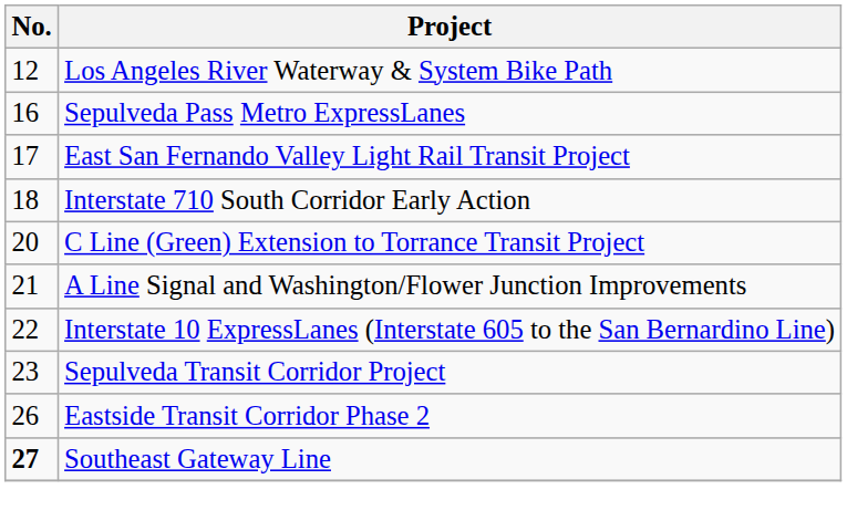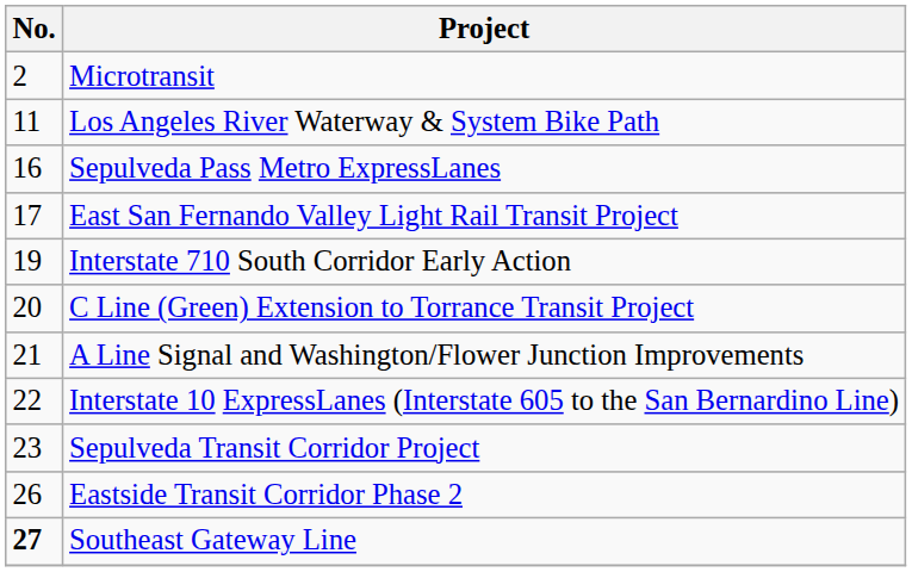 <table class="wikitable plainrowheaders sortable">
 <tr>
 <th>No.</th>
 <th>Project</th>
 </tr>
 <tr>
-<td>12</td>
+<td>2</td>
+<td><a href='#'>Microtransit</a></td>
+</tr>
+<tr>
+<td>11</td>
 <td><a href='#'>Los Angeles River</a> Waterway & <a href='#'>System Bike Path</a></td>
 </tr>
 <tr>
 <td>16</td>
 <td><a href='#'>Sepulveda Pass</a> <a href='#'>Metro ExpressLanes</a></td>
 </tr>
 <tr>
 <td>17</td>
 <td><a href='#'>East San Fernando Valley Light Rail Transit Project</a></td>
 </tr>
 <tr>
-<td>18</td>
+<td>19</td>
 <td><a href='#'>Interstate 710</a> South Corridor Early Action</td>
 </tr>
 <tr>
 <td>20</td>
 <td><a href='#'>C Line (Green) Extension to Torrance Transit Project</a></td>
 </tr>
 <tr>
 <td>21</td>
 <td><a href='#'>A Line</a> Signal and Washington/Flower Junction Improvements</td>
 </tr>
 <tr>
 <td>22</td>
 <td><a href='#'>Interstate 10</a> <a href='#'>ExpressLanes</a> (<a href='#'>Interstate 605</a> to the <a href='#'>San Bernardino Line</a>)</td>
 </tr>
 <tr>
 <td>23</td>
 <td><a href='#'>Sepulveda Transit Corridor Project</a></td>
 </tr>
 <tr>
 <td>26</td>
 <td><a href='#'>Eastside Transit Corridor Phase 2</a></td>
 </tr>
 <tr>
 <td><strong>27</strong></td>
 <td><a href='#'>Southeast Gateway Line</a></td>
 </tr>
 <tr>
 </tr>
 </table>
